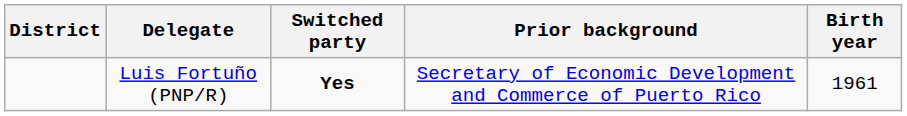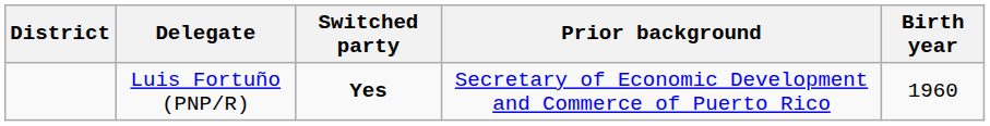 <table class="sortable wikitable">
 <tr>
 <th>District</th>
 <th>Delegate</th>
 <th>Switched party</th>
 <th>Prior background</th>
 <th>Birth year</th>
 </tr>
 <tr align=center>
 <td></td>
 <td><a href='#'>Luis Fortuño</a> (PNP/R)</td>
 <td><strong>Yes</strong></td>
 <td><a href='#'>Secretary of Economic Development and Commerce of Puerto Rico</a></td>
-<td>1961</td>
+<td>1960</td>
 </tr>
 </table>
